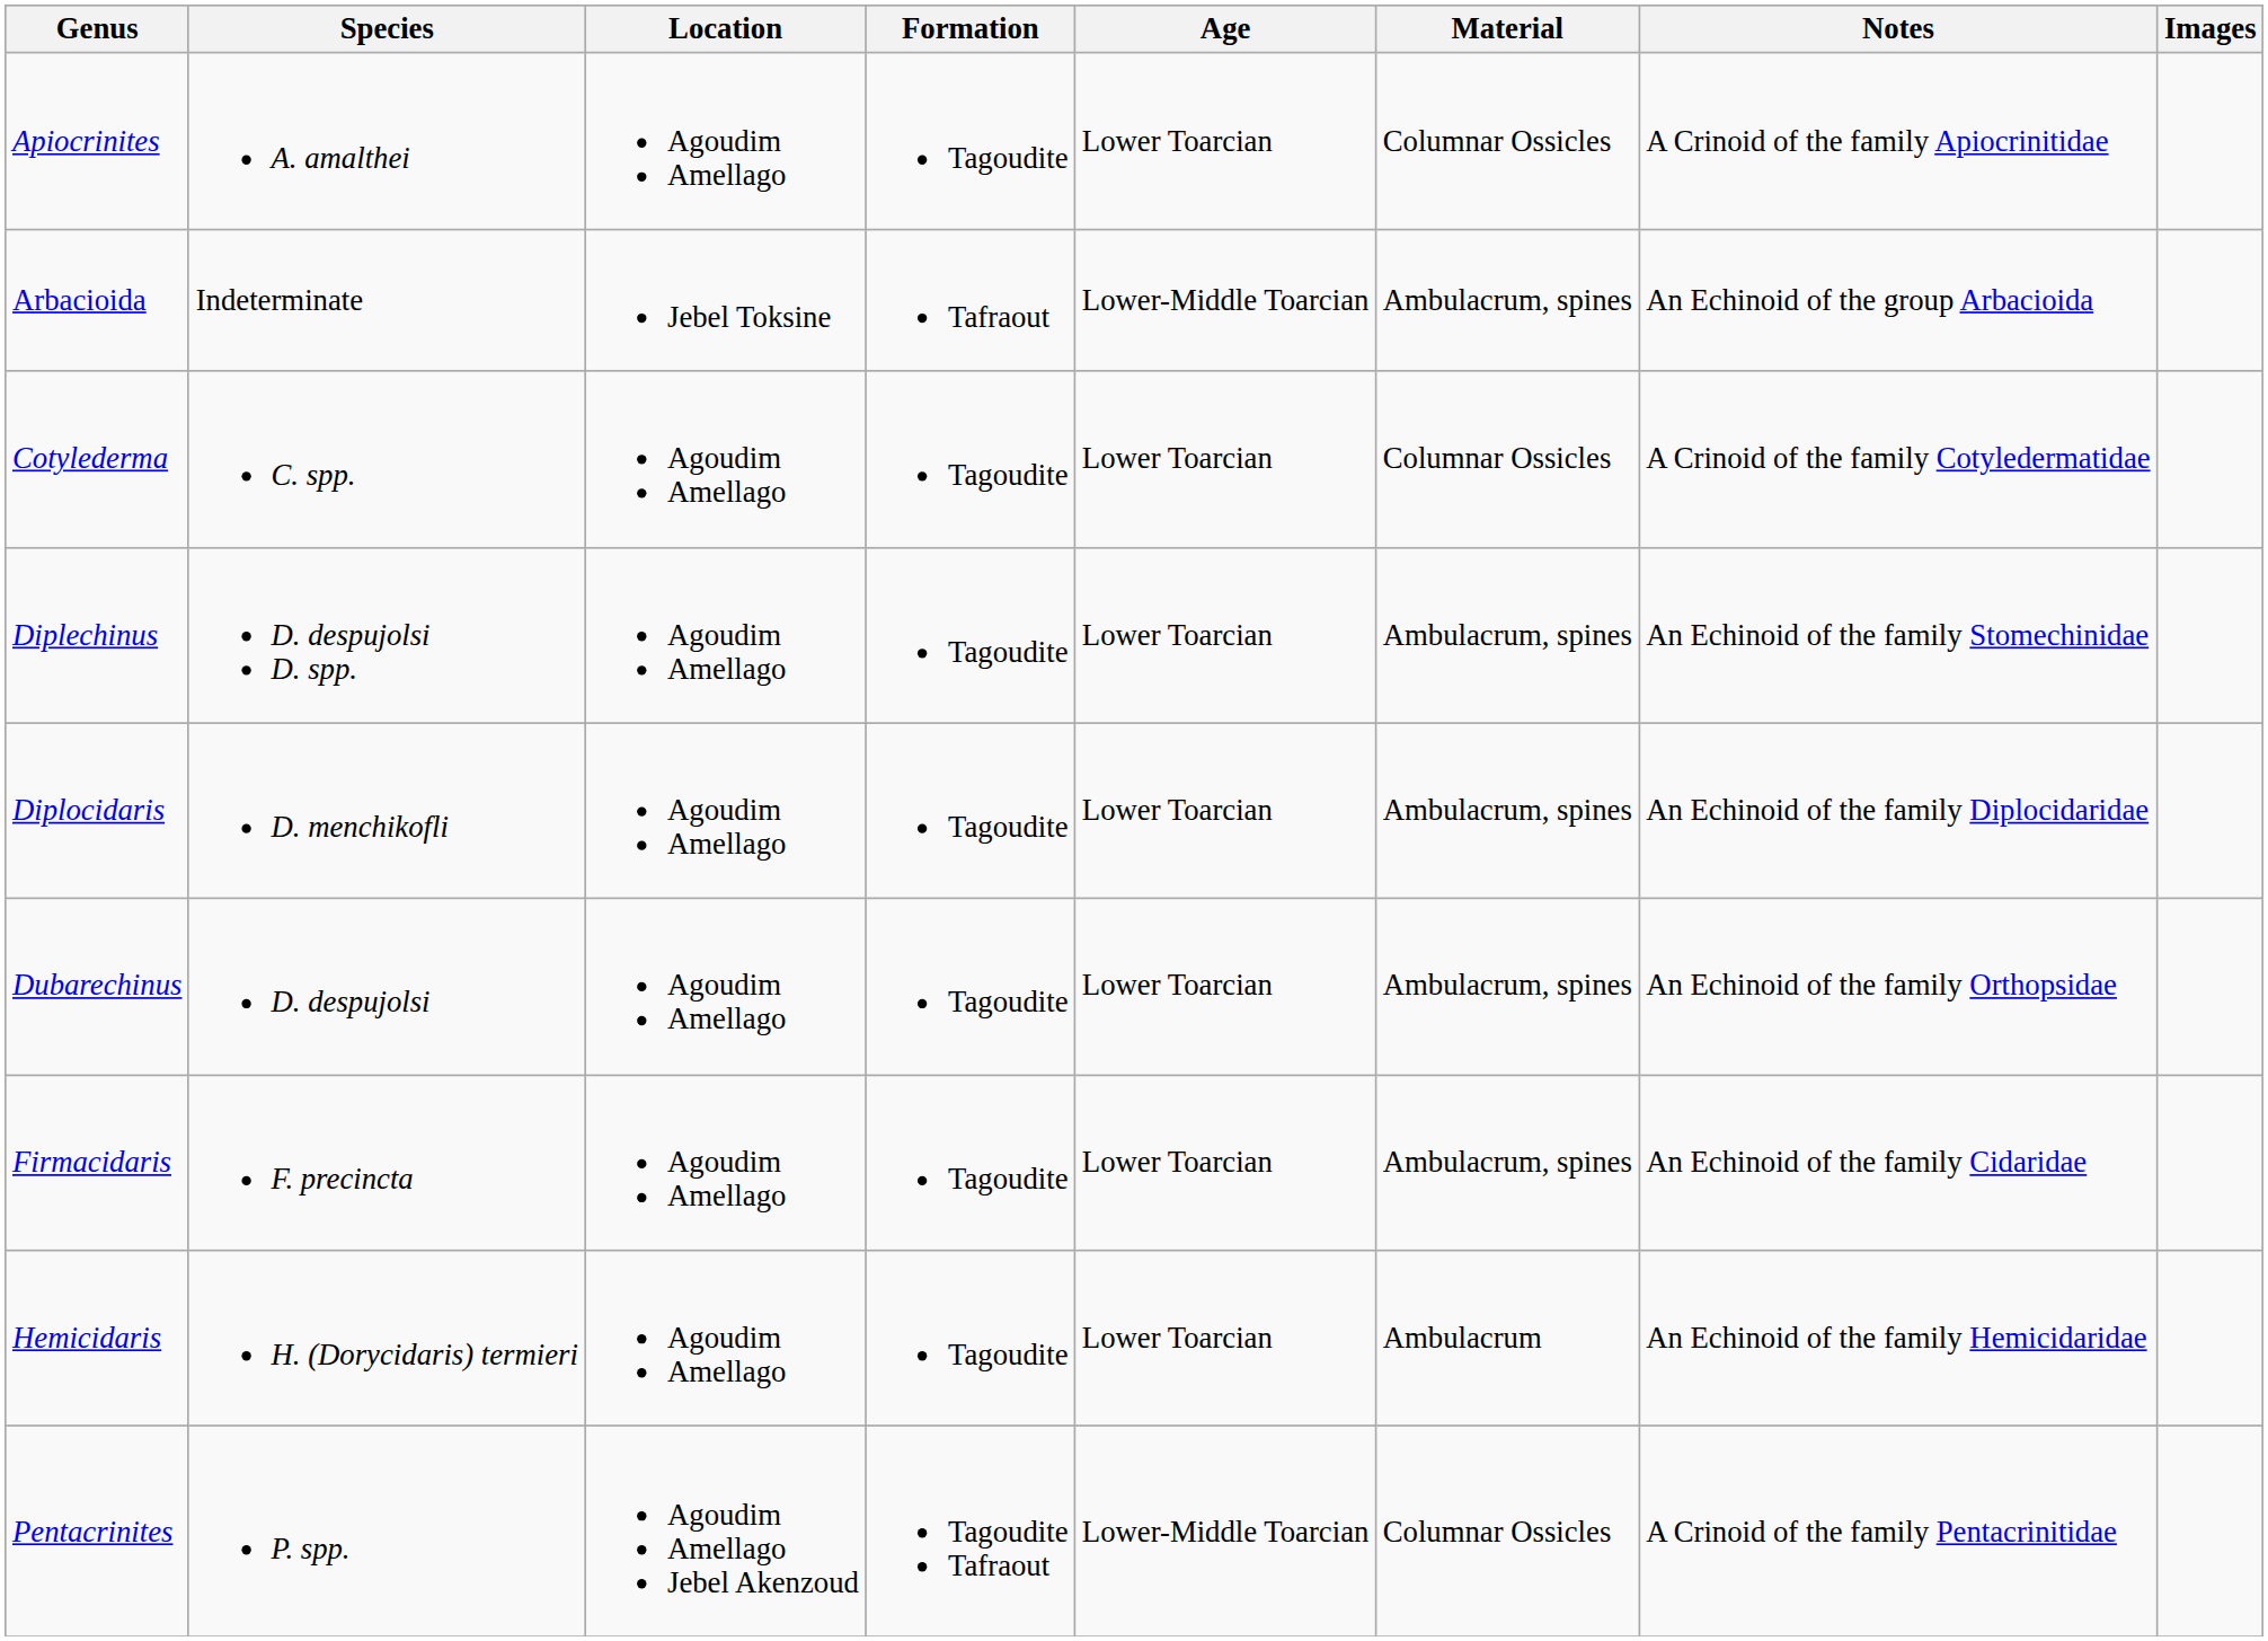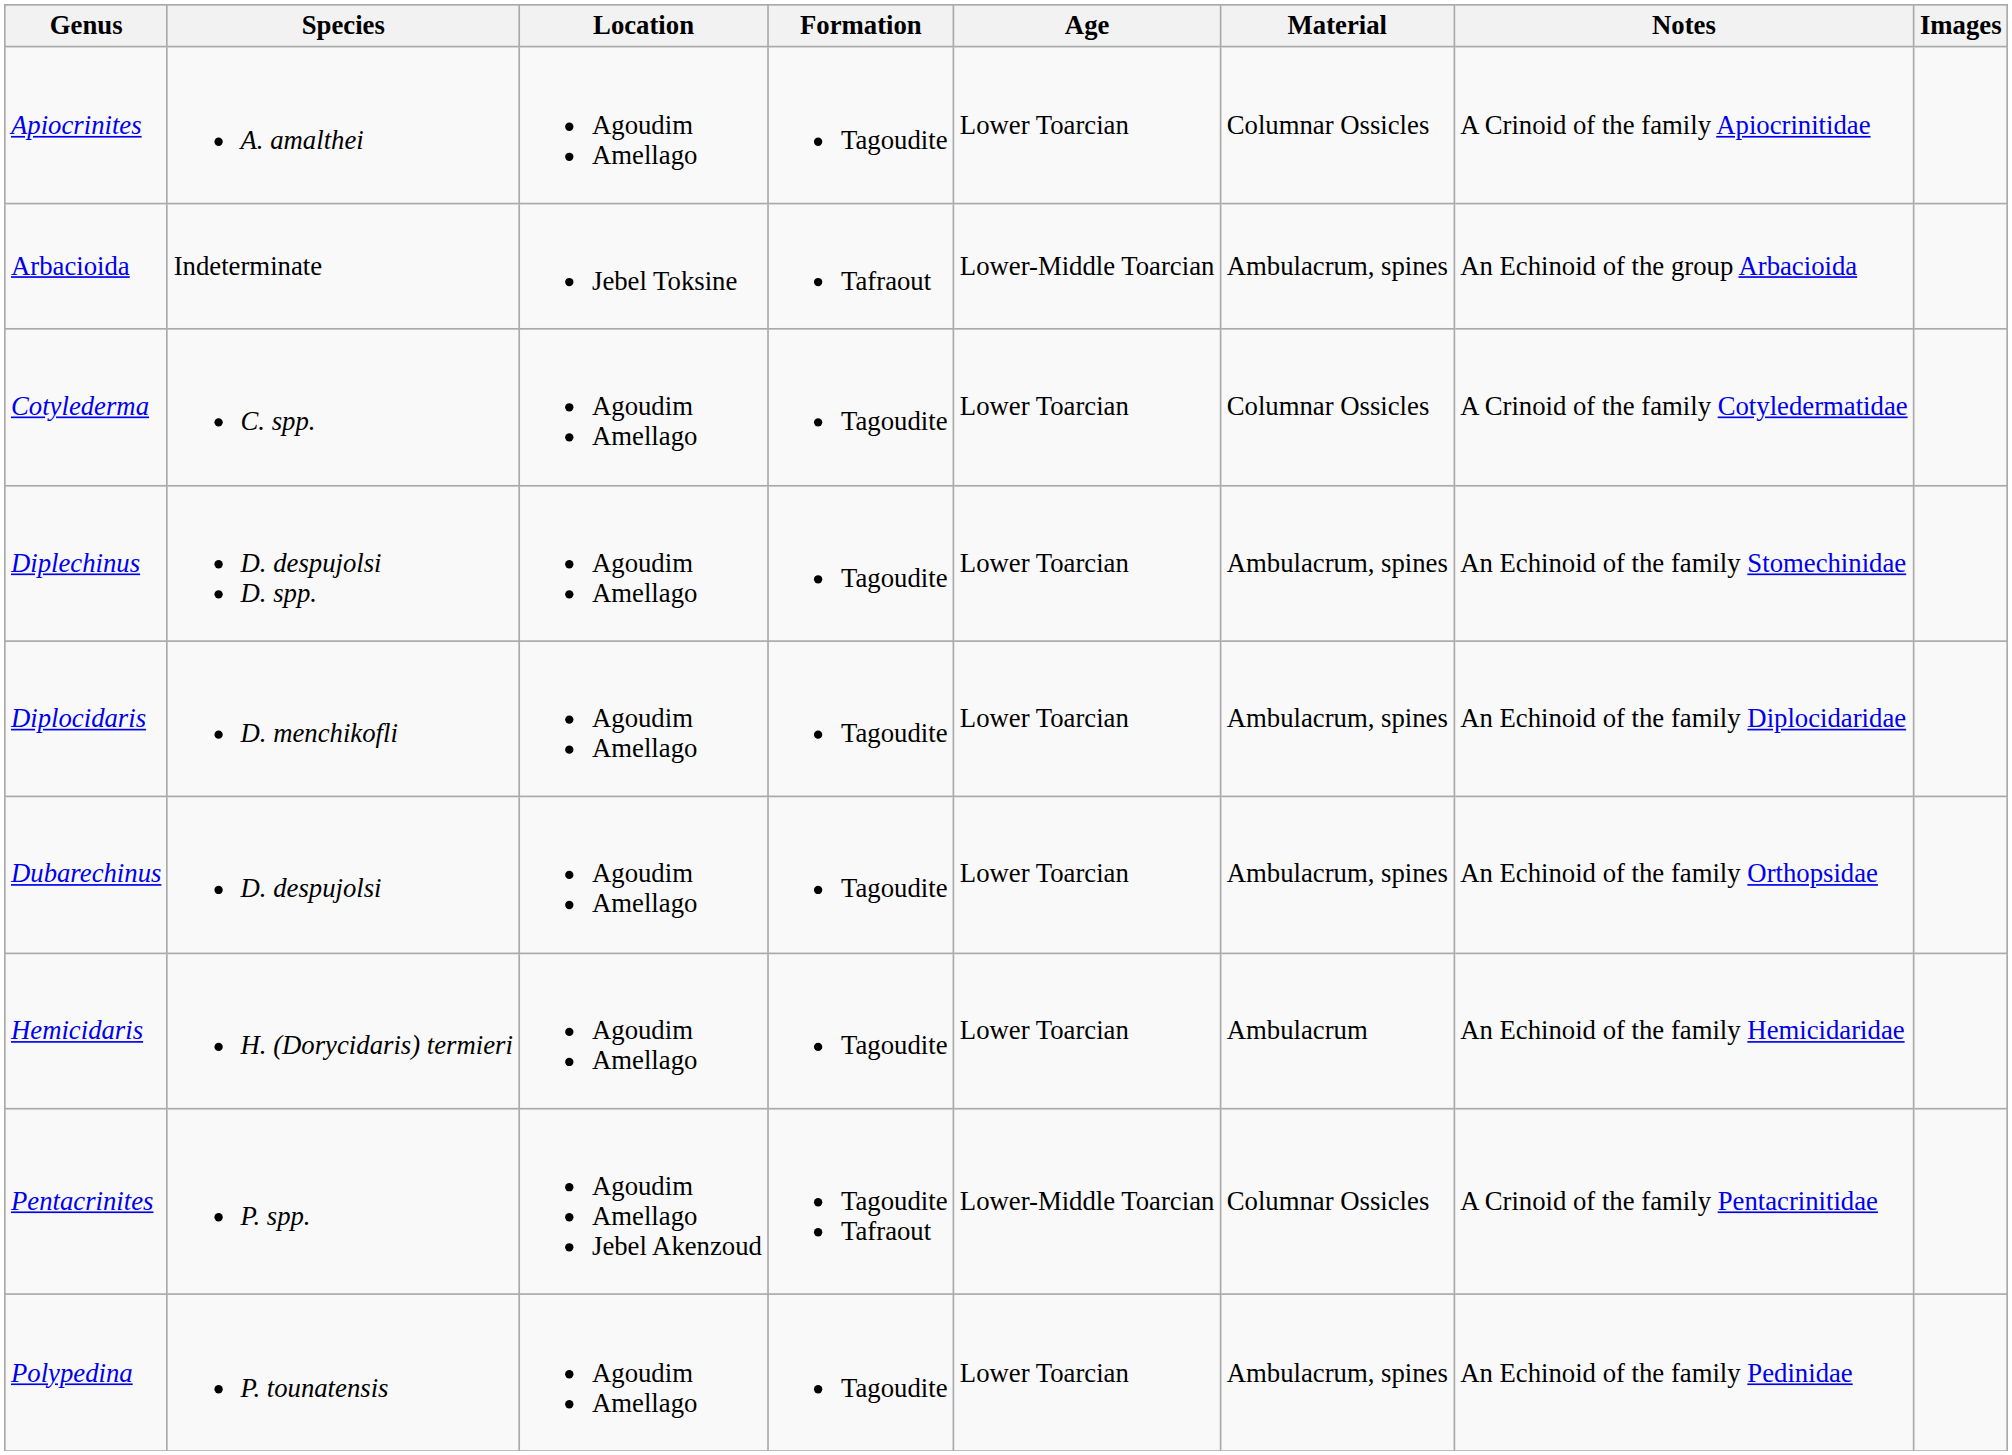 <table class="wikitable">
 <tr>
 <th>Genus</th>
 <th>Species</th>
 <th>Location</th>
 <th>Formation</th>
 <th>Age</th>
 <th>Material</th>
 <th>Notes</th>
 <th>Images</th>
 </tr>
 <tr>
 <td><em><a href='#'>Apiocrinites</a></em></td>
 <td><br><ul><li><em>A. amalthei</em></li></ul></td>
 <td><br><ul><li>Agoudim</li><li>Amellago</li></ul></td>
 <td><br><ul><li>Tagoudite</li></ul></td>
 <td>Lower Toarcian</td>
 <td>Columnar Ossicles</td>
 <td>A Crinoid of the family <a href='#'>Apiocrinitidae</a></td>
 <td></td>
 </tr>
 <tr>
 <td><a href='#'>Arbacioida</a></td>
 <td>Indeterminate</td>
 <td><br><ul><li>Jebel Toksine</li></ul></td>
 <td><br><ul><li>Tafraout</li></ul></td>
 <td>Lower-Middle Toarcian</td>
 <td>Ambulacrum, spines</td>
 <td>An Echinoid of the group <a href='#'>Arbacioida</a></td>
 <td></td>
 </tr>
 <tr>
 <td><em><a href='#'>Cotylederma</a></em></td>
 <td><br><ul><li><em>C. spp.</em></li></ul></td>
 <td><br><ul><li>Agoudim</li><li>Amellago</li></ul></td>
 <td><br><ul><li>Tagoudite</li></ul></td>
 <td>Lower Toarcian</td>
 <td>Columnar Ossicles</td>
 <td>A Crinoid of the family <a href='#'>Cotyledermatidae</a></td>
 <td></td>
 </tr>
 <tr>
 <td><em><a href='#'>Diplechinus</a></em></td>
 <td><br><ul><li><em>D. despujolsi</em></li><li><em>D. spp.</em></li></ul></td>
 <td><br><ul><li>Agoudim</li><li>Amellago</li></ul></td>
 <td><br><ul><li>Tagoudite</li></ul></td>
 <td>Lower Toarcian</td>
 <td>Ambulacrum, spines</td>
 <td>An Echinoid of the family <a href='#'>Stomechinidae</a></td>
 <td></td>
 </tr>
 <tr>
 <td><em><a href='#'>Diplocidaris</a></em></td>
 <td><br><ul><li><em>D. menchikofli</em></li></ul></td>
 <td><br><ul><li>Agoudim</li><li>Amellago</li></ul></td>
 <td><br><ul><li>Tagoudite</li></ul></td>
 <td>Lower Toarcian</td>
 <td>Ambulacrum, spines</td>
 <td>An Echinoid of the family <a href='#'>Diplocidaridae</a></td>
 <td></td>
 </tr>
 <tr>
 <td><em><a href='#'>Dubarechinus</a></em></td>
 <td><br><ul><li><em>D. despujolsi</em></li></ul></td>
 <td><br><ul><li>Agoudim</li><li>Amellago</li></ul></td>
 <td><br><ul><li>Tagoudite</li></ul></td>
 <td>Lower Toarcian</td>
 <td>Ambulacrum, spines</td>
 <td>An Echinoid of the family <a href='#'>Orthopsidae</a></td>
 <td></td>
 </tr>
 <tr>
-<td><em><a href='#'>Firmacidaris</a></em></td>
-<td><br><ul><li><em>F. precincta</em></li></ul></td>
-<td><br><ul><li>Agoudim</li><li>Amellago</li></ul></td>
-<td><br><ul><li>Tagoudite</li></ul></td>
-<td>Lower Toarcian</td>
-<td>Ambulacrum, spines</td>
-<td>An Echinoid of the family <a href='#'>Cidaridae</a></td>
-<td></td>
-</tr>
-<tr>
 <td><em><a href='#'>Hemicidaris</a></em></td>
 <td><br><ul><li><em>H. (Dorycidaris) termieri</em></li></ul></td>
 <td><br><ul><li>Agoudim</li><li>Amellago</li></ul></td>
 <td><br><ul><li>Tagoudite</li></ul></td>
 <td>Lower Toarcian</td>
 <td>Ambulacrum</td>
 <td>An Echinoid of the family <a href='#'>Hemicidaridae</a></td>
 <td></td>
 </tr>
 <tr>
 <td><em><a href='#'>Pentacrinites</a></em></td>
 <td><br><ul><li><em>P. spp.</em></li></ul></td>
 <td><br><ul><li>Agoudim</li><li>Amellago</li><li>Jebel Akenzoud</li></ul></td>
 <td><br><ul><li>Tagoudite</li><li>Tafraout</li></ul></td>
 <td>Lower-Middle Toarcian</td>
 <td>Columnar Ossicles</td>
 <td>A Crinoid of the family <a href='#'>Pentacrinitidae</a></td>
 <td></td>
 </tr>
+<tr>
+<td><em><a href='#'>Polypedina</a></em></td>
+<td><br><ul><li><em>P. tounatensis</em></li></ul></td>
+<td><br><ul><li>Agoudim</li><li>Amellago</li></ul></td>
+<td><br><ul><li>Tagoudite</li></ul></td>
+<td>Lower Toarcian</td>
+<td>Ambulacrum, spines</td>
+<td>An Echinoid of the family <a href='#'>Pedinidae</a></td>
+<td></td>
+</tr>
 </table>
